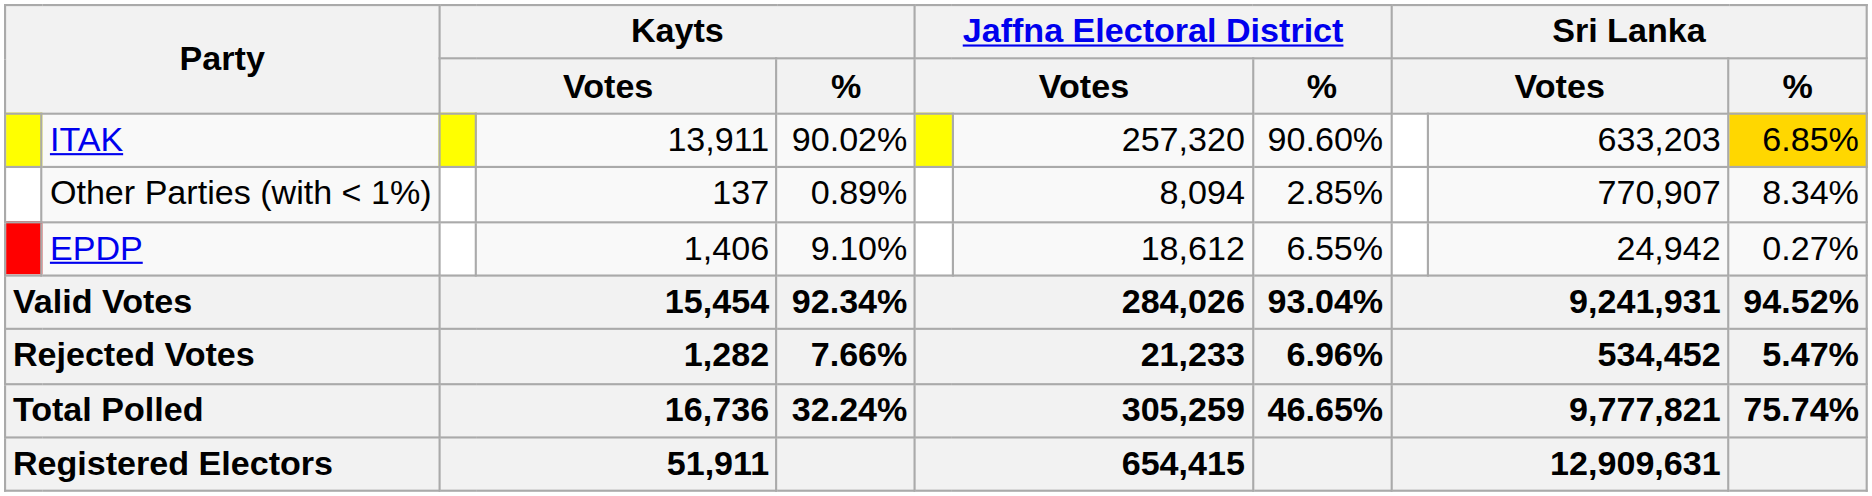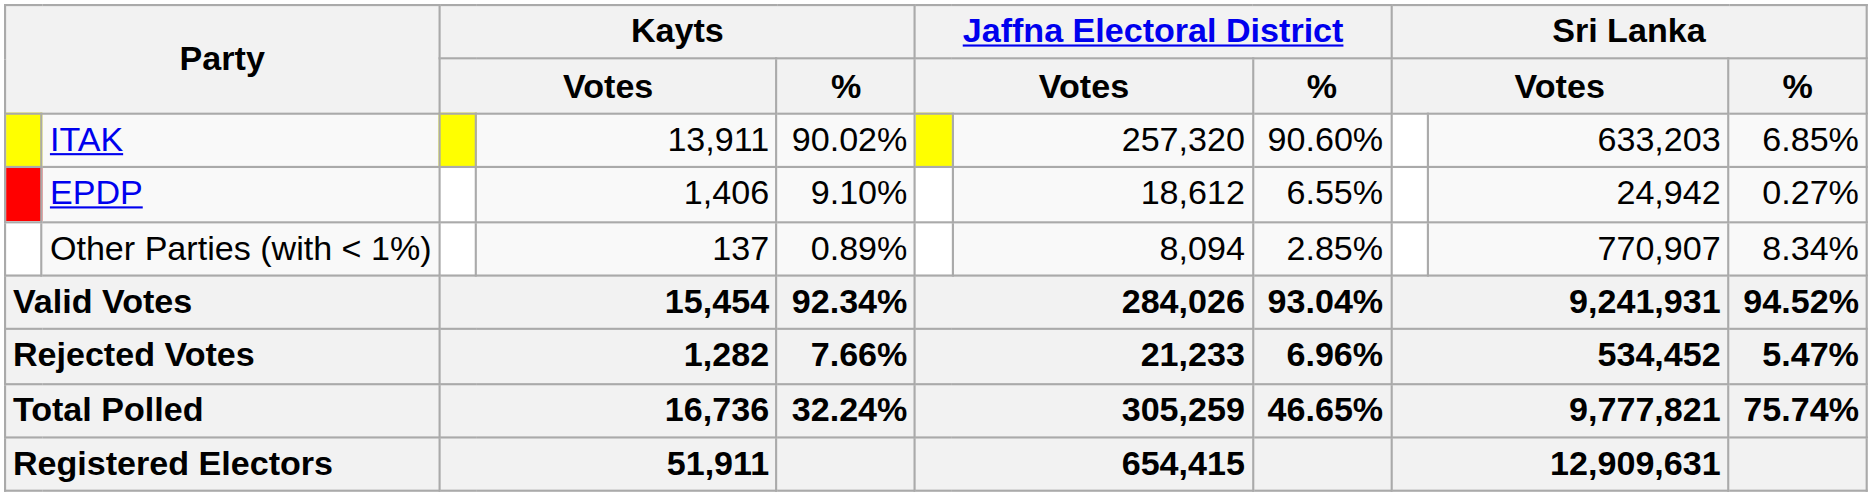 <table class="wikitable">
 <tr>
 <th colspan="2" width="144px"rowspan="2">Party</th>
 <th colspan="3" width="216px">Kayts</th>
 <th colspan="3" width="216px"><a href='#'>Jaffna Electoral District</a></th>
 <th colspan="3" width="216px">Sri Lanka</th>
 </tr>
 <tr>
 <th colspan="2" width="144px">Votes</th>
 <th>%</th>
 <th colspan="2" width="144px">Votes</th>
 <th>%</th>
 <th colspan="2" width="144px">Votes</th>
 <th>%</th>
 </tr>
 <tr>
 <td style="background-color:yellow;" width="10px"></td>
 <td style="text-align:left;"><a href='#'>ITAK</a></td>
 <td style="background-color:yellow;" width="10px"></td>
 <td style="text-align:right;">13,911</td>
 <td style="text-align:right;">90.02%</td>
 <td style="background-color:yellow;" width="10px"></td>
 <td style="text-align:right;">257,320</td>
 <td style="text-align:right;">90.60%</td>
 <td style="background-color:white;" width="10px"></td>
 <td style="text-align:right;">633,203</td>
-<td style="background: gold; text-align:right;">6.85%</td>
+<td style="text-align:right;">6.85%</td>
+</tr>
+<tr>
+<td style="background-color:red;" width="10px"></td>
+<td style="text-align:left;"><a href='#'>EPDP</a></td>
+<td style="background-color:white;" width="10px"></td>
+<td style="text-align:right;">1,406</td>
+<td style="text-align:right;">9.10%</td>
+<td style="background-color:white;" width="10px"></td>
+<td style="text-align:right;">18,612</td>
+<td style="text-align:right;">6.55%</td>
+<td style="background-color:white;" width="10px"></td>
+<td style="text-align:right;">24,942</td>
+<td style="text-align:right;">0.27%</td>
 </tr>
 <tr>
 <td style="background-color:white;" width="10px"></td>
 <td style="text-align:left;">Other Parties (with < 1%)</td>
 <td style="background-color:white;" width="10px"></td>
 <td style="text-align:right;">137</td>
 <td style="text-align:right;">0.89%</td>
 <td style="background-color:white;" width="10px"></td>
 <td style="text-align:right;">8,094</td>
 <td style="text-align:right;">2.85%</td>
 <td style="background-color:white;" width="10px"></td>
 <td style="text-align:right;">770,907</td>
 <td style="text-align:right;">8.34%</td>
-</tr>
-<tr>
-<td style="background-color:red;" width="10px"></td>
-<td style="text-align:left;"><a href='#'>EPDP</a></td>
-<td style="background-color:white;" width="10px"></td>
-<td style="text-align:right;">1,406</td>
-<td style="text-align:right;">9.10%</td>
-<td style="background-color:white;" width="10px"></td>
-<td style="text-align:right;">18,612</td>
-<td style="text-align:right;">6.55%</td>
-<td style="background-color:white;" width="10px"></td>
-<td style="text-align:right;">24,942</td>
-<td style="text-align:right;">0.27%</td>
 </tr>
 <tr>
 <th colspan="2" width="144px"style="text-align:left;">Valid Votes</th>
 <th style="text-align:right;"colspan="2" width="144px">15,454</th>
 <th style="text-align:right;">92.34%</th>
 <th style="text-align:right;"colspan="2" width="144px">284,026</th>
 <th style="text-align:right;">93.04%</th>
 <th style="text-align:right;"colspan="2" width="144px">9,241,931</th>
 <th style="text-align:right;">94.52%</th>
 </tr>
 <tr>
 <th colspan="2" width="144px"style="text-align:left;">Rejected Votes</th>
 <th style="text-align:right;"colspan="2" width="144px">1,282</th>
 <th style="text-align:right;">7.66%</th>
 <th style="text-align:right;"colspan="2" width="144px">21,233</th>
 <th style="text-align:right;">6.96%</th>
 <th style="text-align:right;"colspan="2" width="144px">534,452</th>
 <th style="text-align:right;">5.47%</th>
 </tr>
 <tr>
 <th colspan="2" width="144px"style="text-align:left;">Total Polled</th>
 <th style="text-align:right;"colspan="2" width="144px">16,736</th>
 <th style="text-align:right;">32.24%</th>
 <th style="text-align:right;"colspan="2" width="144px">305,259</th>
 <th style="text-align:right;">46.65%</th>
 <th style="text-align:right;"colspan="2" width="144px">9,777,821</th>
 <th style="text-align:right;">75.74%</th>
 </tr>
 <tr>
 <th colspan="2" width="144px"style="text-align:left;">Registered Electors</th>
 <th style="text-align:right;"colspan="2" width="144px">51,911</th>
 <th></th>
 <th style="text-align:right;"colspan="2" width="144px">654,415</th>
 <th></th>
 <th style="text-align:right;"colspan="2" width="144px">12,909,631</th>
 <th></th>
 </tr>
 </table>
